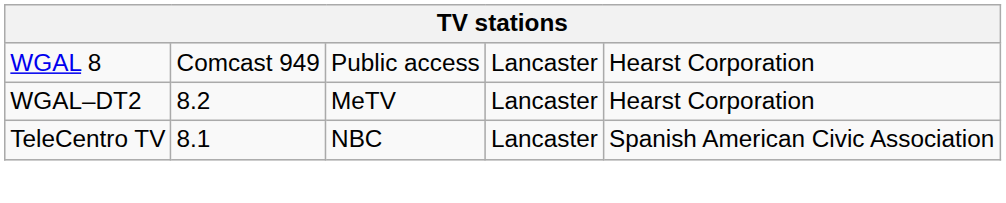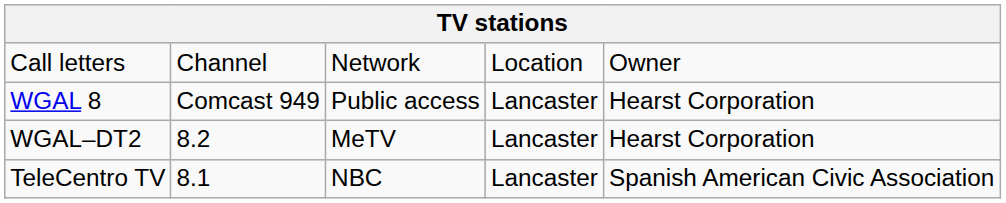 <table class="wikitable">
 <tr>
 <th colspan=5>TV stations</th>
+</tr>
+<tr>
+<td>Call letters</td>
+<td>Channel</td>
+<td>Network</td>
+<td>Location</td>
+<td>Owner</td>
 </tr>
 <tr>
 <td><a href='#'>WGAL</a> 8</td>
 <td>Comcast 949</td>
 <td>Public access</td>
 <td>Lancaster</td>
 <td>Hearst Corporation</td>
 </tr>
 <tr>
 <td>WGAL–DT2</td>
 <td>8.2</td>
 <td>MeTV</td>
 <td>Lancaster</td>
 <td>Hearst Corporation</td>
 </tr>
 <tr>
 <td>TeleCentro TV</td>
 <td>8.1</td>
 <td>NBC</td>
 <td>Lancaster</td>
 <td>Spanish American Civic Association</td>
 </tr>
 </table>
